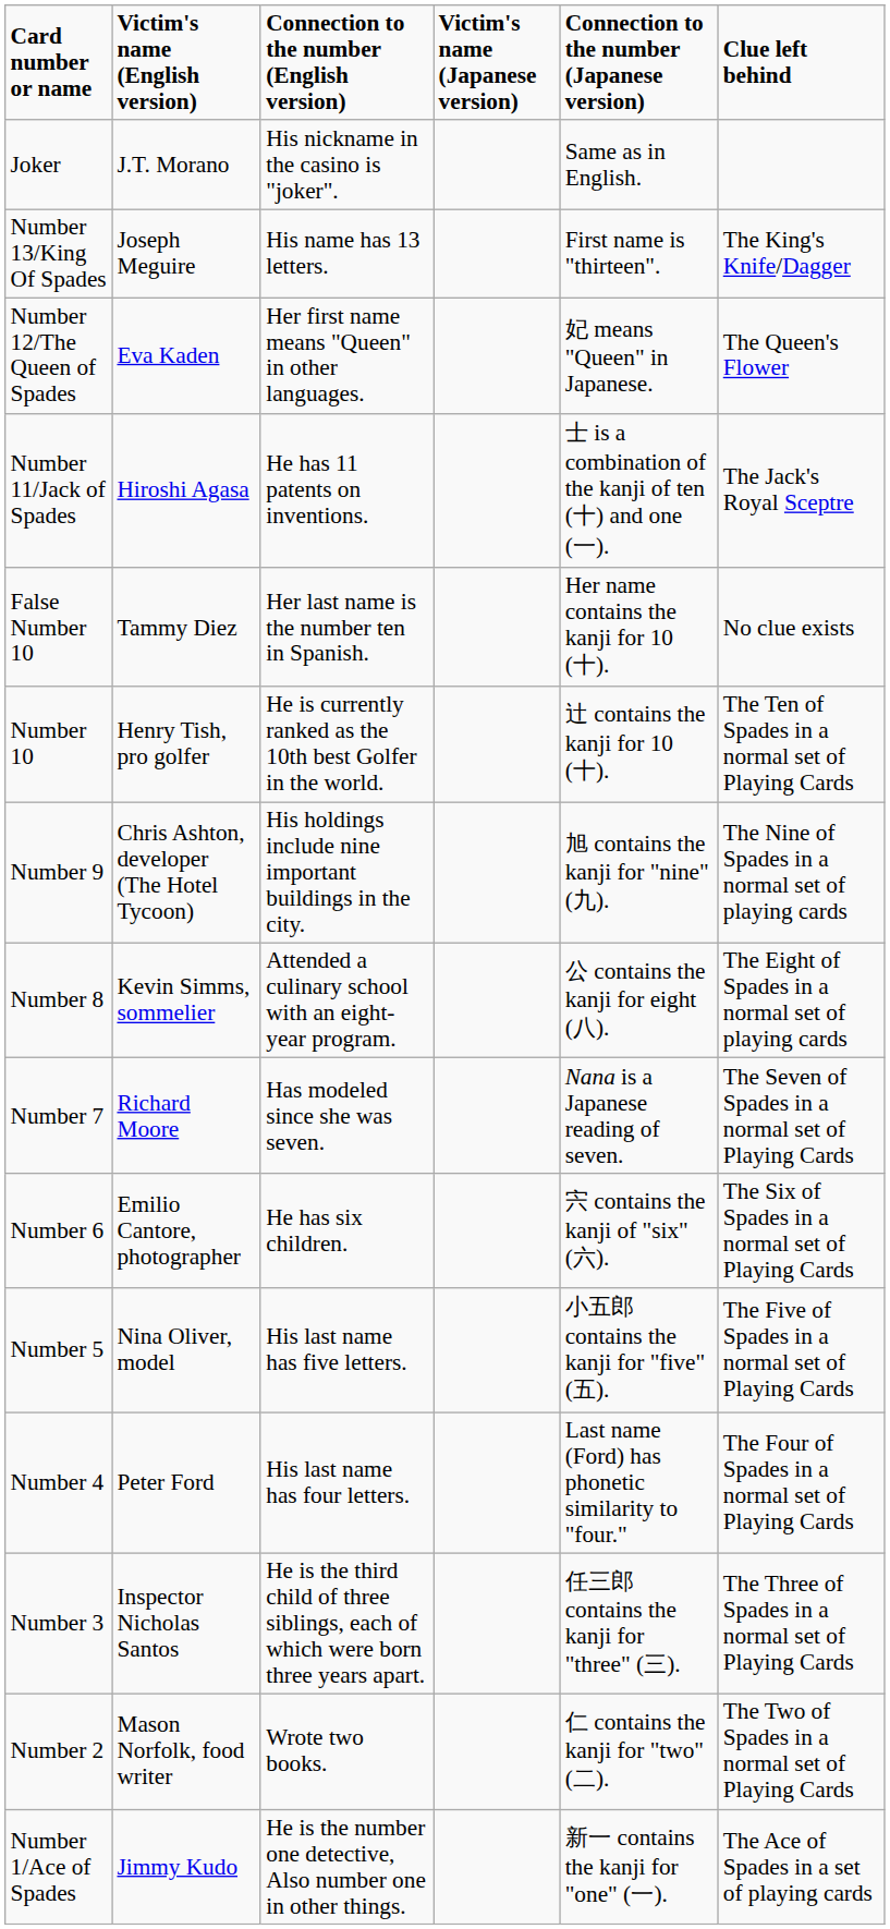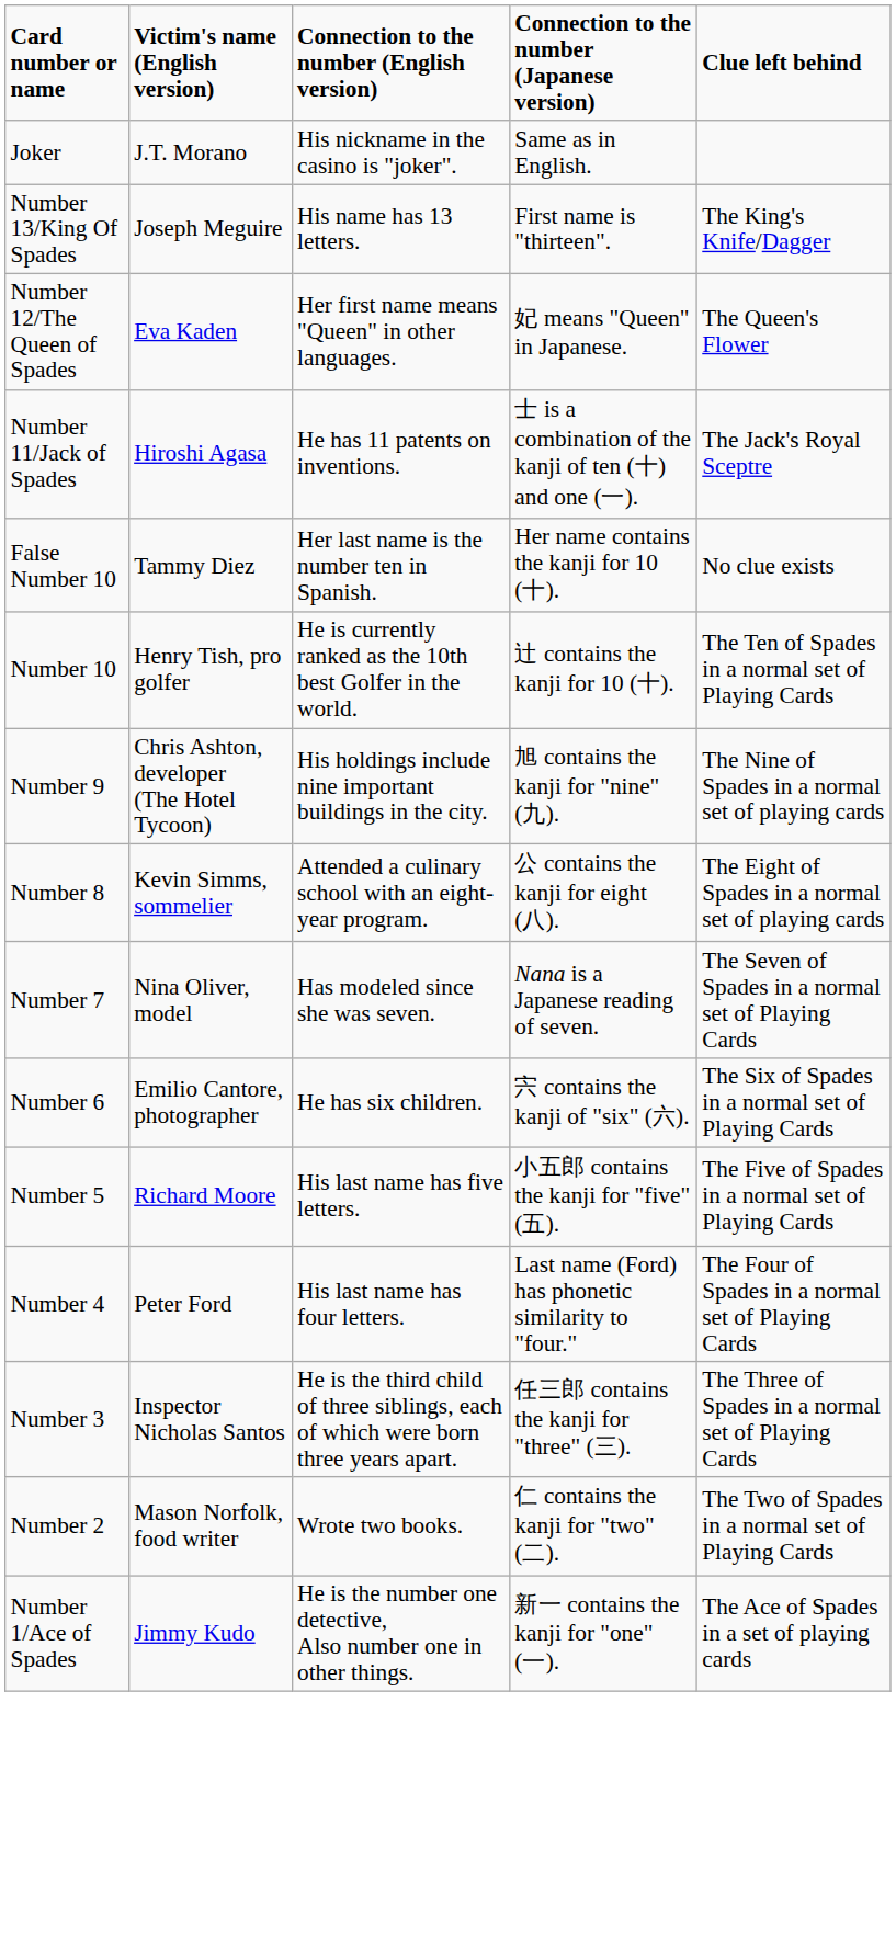 <table class="wikitable">
 <tr>
 <td><strong>Card number or name</strong></td>
 <td><strong>Victim's name (English version)</strong></td>
 <td><strong>Connection to the number (English version)</strong></td>
-<td><strong>Victim's name (Japanese version)</strong></td>
 <td><strong>Connection to the number (Japanese version)</strong></td>
 <td><strong>Clue left behind</strong></td>
 </tr>
 <tr>
 <td>Joker</td>
 <td>J.T. Morano</td>
 <td>His nickname in the casino is "joker".</td>
-<td></td>
 <td>Same as in English.</td>
 <td></td>
 </tr>
 <tr>
 <td>Number 13/King Of Spades</td>
 <td>Joseph Meguire</td>
 <td>His name has 13 letters.</td>
-<td></td>
 <td>First name is "thirteen".</td>
 <td>The King's <a href='#'>Knife</a>/<a href='#'>Dagger</a></td>
 </tr>
 <tr>
 <td>Number 12/The Queen of Spades</td>
 <td><a href='#'>Eva Kaden</a></td>
 <td>Her first name means "Queen" in other languages.</td>
-<td></td>
 <td>妃 means "Queen" in Japanese.</td>
 <td>The Queen's <a href='#'>Flower</a></td>
 </tr>
 <tr>
 <td>Number 11/Jack of Spades</td>
 <td><a href='#'>Hiroshi Agasa</a></td>
 <td>He has 11 patents on inventions.</td>
-<td></td>
 <td>士 is a combination of the kanji of ten (十) and one (一).</td>
 <td>The Jack's Royal <a href='#'>Sceptre</a></td>
 </tr>
 <tr>
 <td>False Number 10</td>
 <td>Tammy Diez</td>
 <td>Her last name is the number ten in Spanish.</td>
-<td></td>
 <td>Her name contains the kanji for 10 (十).</td>
 <td>No clue exists</td>
 </tr>
 <tr>
 <td>Number 10</td>
 <td>Henry Tish, pro golfer</td>
 <td>He is currently ranked as the 10th best Golfer in the world.</td>
-<td></td>
 <td>辻 contains the kanji for 10 (十).</td>
 <td>The Ten of Spades in a normal set of Playing Cards</td>
 </tr>
 <tr>
 <td>Number 9</td>
 <td>Chris Ashton, developer <br>(The Hotel Tycoon)</td>
 <td>His holdings include nine important buildings in the city.</td>
-<td></td>
 <td>旭 contains the kanji for "nine" (九).</td>
 <td>The Nine of Spades in a normal set of playing cards</td>
 </tr>
 <tr>
 <td>Number 8</td>
 <td>Kevin Simms, <a href='#'>sommelier</a></td>
 <td>Attended a culinary school with an eight-year program.</td>
-<td></td>
 <td>公 contains the kanji for eight (八).</td>
 <td>The Eight of Spades in a normal set of playing cards</td>
 </tr>
 <tr>
 <td>Number 7</td>
-<td><a href='#'>Richard Moore</a></td>
+<td>Nina Oliver, model</td>
 <td>Has modeled since she was seven.</td>
-<td></td>
 <td><em>Nana</em> is a Japanese reading of seven.</td>
 <td>The Seven of Spades in a normal set of Playing Cards</td>
 </tr>
 <tr>
 <td>Number 6</td>
 <td>Emilio Cantore, photographer</td>
 <td>He has six children.</td>
-<td></td>
 <td>宍 contains the kanji of "six" (六).</td>
 <td>The Six of Spades in a normal set of Playing Cards</td>
 </tr>
 <tr>
 <td>Number 5</td>
-<td>Nina Oliver, model</td>
+<td><a href='#'>Richard Moore</a></td>
 <td>His last name has five letters.</td>
-<td></td>
 <td>小五郎 contains the kanji for "five" (五).</td>
 <td>The Five of Spades in a normal set of Playing Cards</td>
 </tr>
 <tr>
 <td>Number 4</td>
 <td>Peter Ford</td>
 <td>His last name has four letters.</td>
-<td></td>
 <td>Last name (Ford) has phonetic similarity to "four."</td>
 <td>The Four of Spades in a normal set of Playing Cards</td>
 </tr>
 <tr>
 <td>Number 3</td>
 <td>Inspector Nicholas Santos</td>
 <td>He is the third child of three siblings, each of which were born three years apart.</td>
-<td></td>
 <td>任三郎 contains the kanji for "three" (三).</td>
 <td>The Three of Spades in a normal set of Playing Cards</td>
 </tr>
 <tr>
 <td>Number 2</td>
 <td>Mason Norfolk, food writer</td>
 <td>Wrote two books.</td>
-<td></td>
 <td>仁 contains the kanji for "two" (二).</td>
 <td>The Two of Spades in a normal set of Playing Cards</td>
 </tr>
 <tr>
 <td>Number 1/Ace of Spades</td>
 <td><a href='#'>Jimmy Kudo</a></td>
 <td>He is the number one detective,<br> Also number one in other things.</td>
-<td></td>
 <td>新一 contains the kanji for "one" (一).</td>
 <td>The Ace of Spades in a set of playing cards</td>
 </tr>
 </table>
